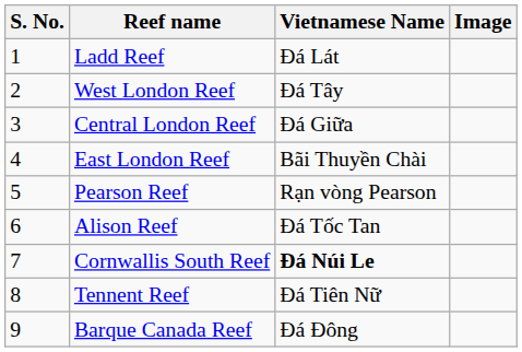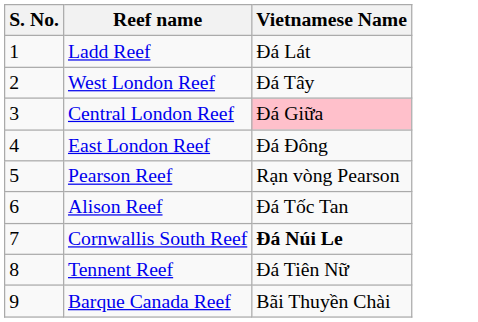 <table class="wikitable">
 <tr>
 <th>S. No.</th>
 <th>Reef name</th>
 <th>Vietnamese Name</th>
-<th>Image</th>
 </tr>
 <tr>
 <td>1</td>
 <td><a href='#'>Ladd Reef</a></td>
 <td>Đá Lát</td>
-<td></td>
 </tr>
 <tr>
 <td>2</td>
 <td><a href='#'>West London Reef</a></td>
 <td>Đá Tây</td>
-<td></td>
 </tr>
 <tr>
 <td>3</td>
 <td><a href='#'>Central London Reef</a></td>
-<td>Đá Giữa</td>
-<td></td>
+<td style="background: pink;">Đá Giữa</td>
 </tr>
 <tr>
 <td>4</td>
 <td><a href='#'>East London Reef</a></td>
-<td>Bãi Thuyền Chài</td>
-<td></td>
+<td>Đá Đông</td>
 </tr>
 <tr>
 <td>5</td>
 <td><a href='#'>Pearson Reef</a></td>
 <td>Rạn vòng Pearson</td>
-<td></td>
 </tr>
 <tr>
 <td>6</td>
 <td><a href='#'>Alison Reef</a></td>
 <td>Đá Tốc Tan</td>
-<td></td>
 </tr>
 <tr>
 <td>7</td>
 <td><a href='#'>Cornwallis South Reef</a></td>
 <td><strong>Đá Núi Le</strong></td>
-<td></td>
 </tr>
 <tr>
 <td>8</td>
 <td><a href='#'>Tennent Reef</a></td>
 <td>Đá Tiên Nữ</td>
-<td></td>
 </tr>
 <tr>
 <td>9</td>
 <td><a href='#'>Barque Canada Reef</a></td>
-<td>Đá Đông</td>
-<td></td>
+<td>Bãi Thuyền Chài</td>
 </tr>
 </table>
